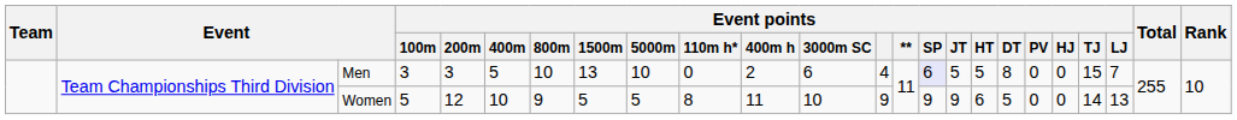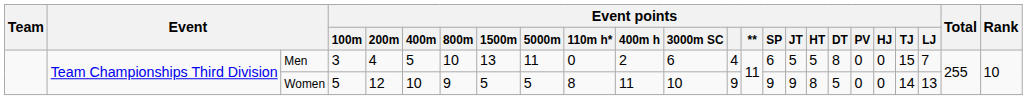 <table class="wikitable" style="text-align:left; font-size:90%">
 <tr>
 <th rowspan="2">Team</th>
 <th colspan="2" rowspan="2">Event</th>
 <th colspan="19">Event points</th>
 <th rowspan="2">Total</th>
 <th rowspan="2">Rank</th>
 </tr>
 <tr>
 <th><small>100m</small></th>
 <th><small>200m</small></th>
 <th><small>400m</small></th>
 <th><small>800m</small></th>
 <th><small>1500m</small></th>
 <th><small>5000m</small></th>
 <th><small>110m h*</small></th>
 <th><small>400m h</small></th>
 <th><small>3000m SC</small></th>
 <th><small></small></th>
 <th><small>**</small></th>
 <th><small>SP</small></th>
 <th><small>JT</small></th>
 <th><small>HT</small></th>
 <th><small>DT</small></th>
 <th><small>PV</small></th>
 <th><small>HJ</small></th>
 <th><small>TJ</small></th>
 <th><small>LJ</small></th>
 </tr>
 <tr>
 <td rowspan="2"></td>
 <td rowspan="2"><a href='#'>Team Championships Third Division</a></td>
 <td><small>Men</small></td>
 <td>3</td>
-<td>3</td>
+<td>4</td>
 <td>5</td>
 <td>10</td>
 <td>13</td>
-<td>10</td>
+<td>11</td>
 <td>0</td>
 <td>2</td>
 <td>6</td>
 <td>4</td>
 <td rowspan="2">11</td>
-<td style="background: lavender;">6</td>
+<td>6</td>
 <td>5</td>
 <td>5</td>
 <td>8</td>
 <td>0</td>
 <td>0</td>
 <td>15</td>
 <td>7</td>
 <td rowspan="2">255</td>
 <td rowspan="2">10</td>
 </tr>
 <tr>
 <td><small>Women</small></td>
 <td>5</td>
 <td>12</td>
 <td>10</td>
 <td>9</td>
 <td>5</td>
 <td>5</td>
 <td>8</td>
 <td>11</td>
 <td>10</td>
 <td>9</td>
 <td>9</td>
 <td>9</td>
-<td>6</td>
+<td>8</td>
 <td>5</td>
 <td>0</td>
 <td>0</td>
 <td>14</td>
 <td>13</td>
 </tr>
 </table>
